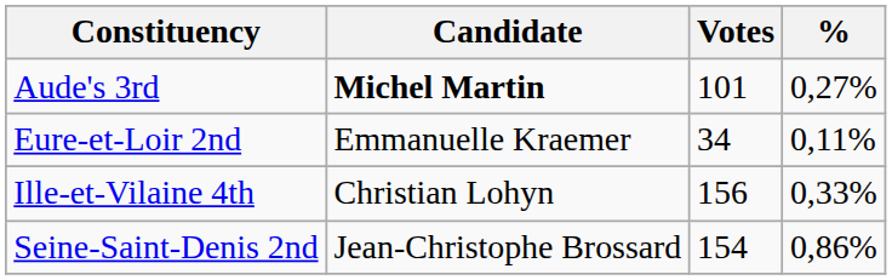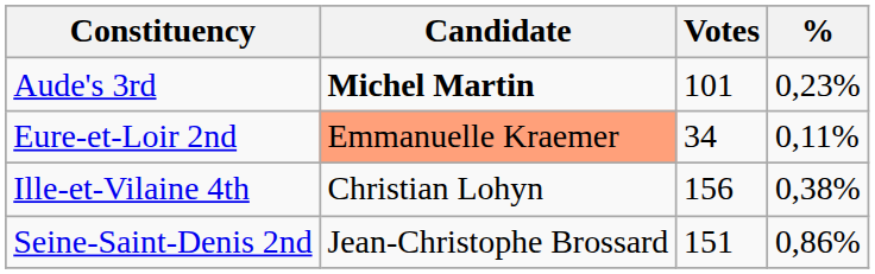 <table class="wikitable">
 <tr>
 <th>Constituency</th>
 <th>Candidate</th>
 <th>Votes</th>
 <th>%</th>
 </tr>
 <tr>
 <td><a href='#'>Aude's 3rd</a></td>
 <td><strong>Michel Martin</strong></td>
 <td>101</td>
-<td>0,27%</td>
+<td>0,23%</td>
 </tr>
 <tr>
 <td><a href='#'>Eure-et-Loir 2nd</a></td>
-<td>Emmanuelle Kraemer</td>
+<td style="background: lightsalmon;">Emmanuelle Kraemer</td>
 <td>34</td>
 <td>0,11%</td>
 </tr>
 <tr>
 <td><a href='#'>Ille-et-Vilaine 4th</a></td>
 <td>Christian Lohyn</td>
 <td>156</td>
-<td>0,33%</td>
+<td>0,38%</td>
 </tr>
 <tr>
 <td><a href='#'>Seine-Saint-Denis 2nd</a></td>
 <td>Jean-Christophe Brossard</td>
-<td>154</td>
+<td>151</td>
 <td>0,86%</td>
 </tr>
 </table>
